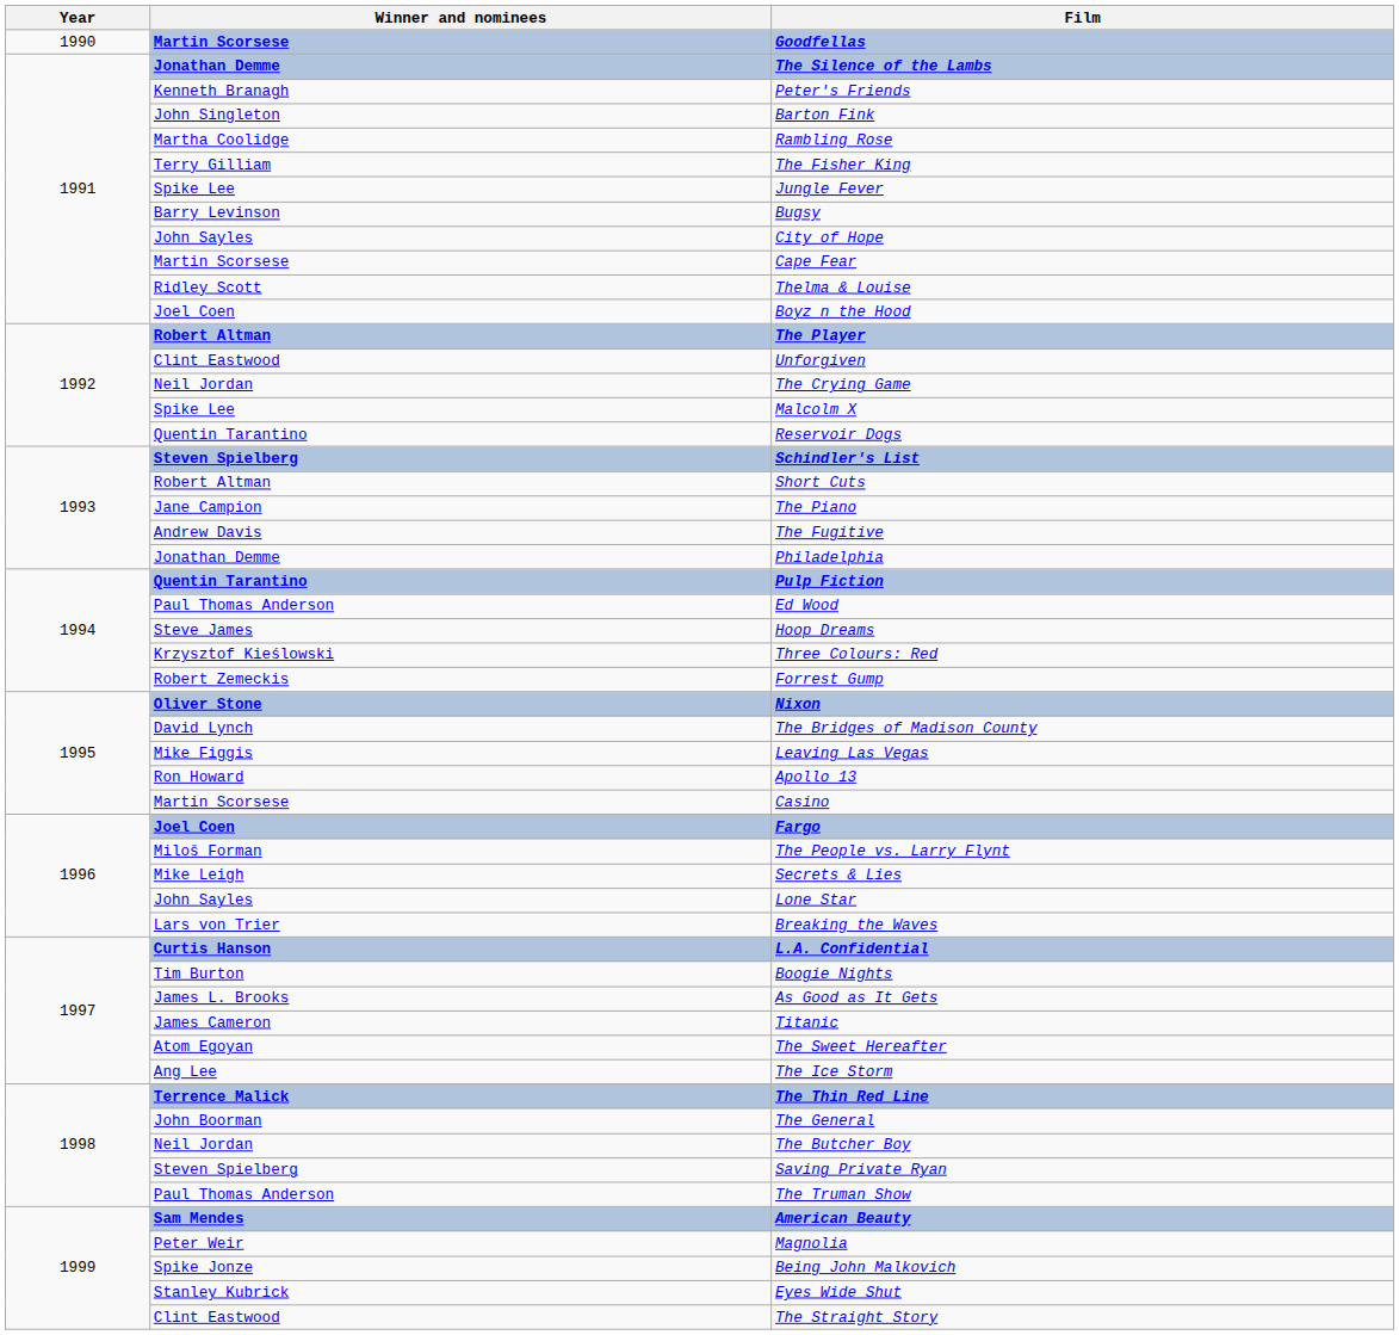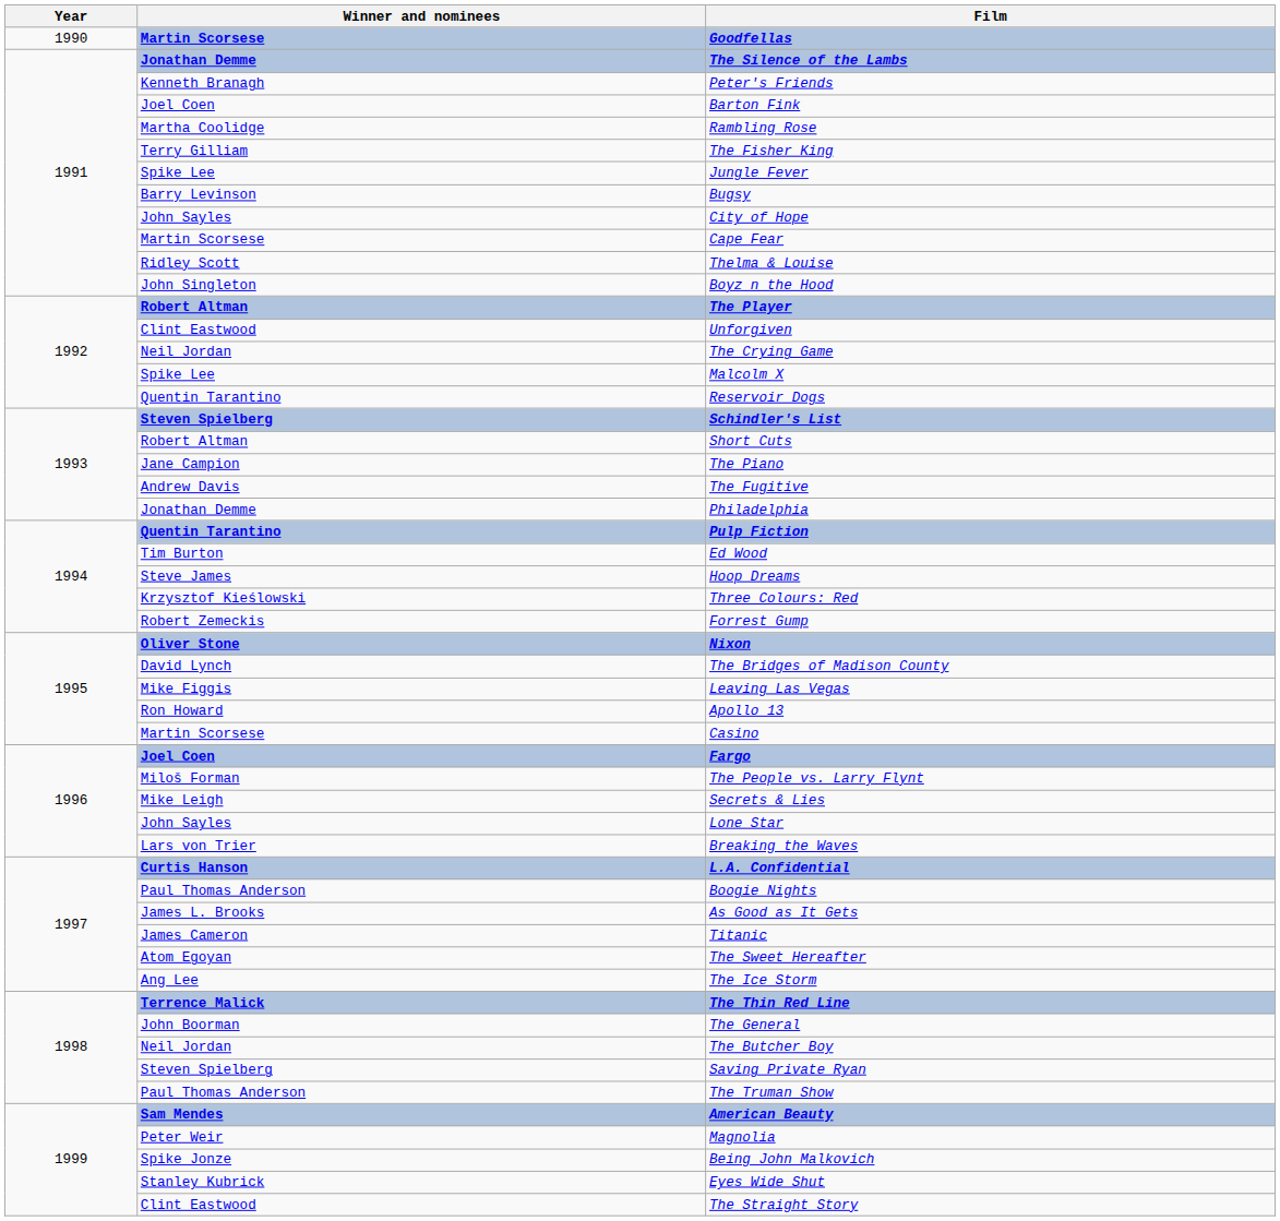 <table class="wikitable" width="95%" cellpadding="5">
 <tr>
 <th width="100"><strong>Year</strong></th>
 <th width="450"><strong>Winner and nominees</strong></th>
 <th width="450"><strong>Film</strong></th>
 </tr>
 <tr>
 <td style="text-align:center;">1990</td>
 <td style="background:#B0C4DE;"><strong><a href='#'>Martin Scorsese</a></strong></td>
 <td style="background:#B0C4DE;"><strong><em><a href='#'>Goodfellas</a></em></strong></td>
 </tr>
 <tr>
 <td rowspan="11" style="text-align:center;">1991</td>
 <td style="background:#B0C4DE;"><strong><a href='#'>Jonathan Demme</a></strong></td>
 <td style="background:#B0C4DE;"><strong><em><a href='#'>The Silence of the Lambs</a></em></strong></td>
 </tr>
 <tr>
 <td><a href='#'>Kenneth Branagh</a></td>
 <td><em><a href='#'>Peter's Friends</a></em></td>
 </tr>
 <tr>
-<td><a href='#'>John Singleton</a></td>
+<td><a href='#'>Joel Coen</a></td>
 <td><em><a href='#'>Barton Fink</a></em></td>
 </tr>
 <tr>
 <td><a href='#'>Martha Coolidge</a></td>
 <td><em><a href='#'>Rambling Rose</a></em></td>
 </tr>
 <tr>
 <td><a href='#'>Terry Gilliam</a></td>
 <td><em><a href='#'>The Fisher King</a></em></td>
 </tr>
 <tr>
 <td><a href='#'>Spike Lee</a></td>
 <td><em><a href='#'>Jungle Fever</a></em></td>
 </tr>
 <tr>
 <td><a href='#'>Barry Levinson</a></td>
 <td><em><a href='#'>Bugsy</a></em></td>
 </tr>
 <tr>
 <td><a href='#'>John Sayles</a></td>
 <td><em><a href='#'>City of Hope</a></em></td>
 </tr>
 <tr>
 <td><a href='#'>Martin Scorsese</a></td>
 <td><em><a href='#'>Cape Fear</a></em></td>
 </tr>
 <tr>
 <td><a href='#'>Ridley Scott</a></td>
 <td><em><a href='#'>Thelma & Louise</a></em></td>
 </tr>
 <tr>
-<td><a href='#'>Joel Coen</a></td>
+<td><a href='#'>John Singleton</a></td>
 <td><em><a href='#'>Boyz n the Hood</a></em></td>
 </tr>
 <tr>
 <td rowspan="5" style="text-align:center;">1992</td>
 <td style="background:#B0C4DE;"><strong><a href='#'>Robert Altman</a></strong></td>
 <td style="background:#B0C4DE;"><strong><em><a href='#'>The Player</a></em></strong></td>
 </tr>
 <tr>
 <td><a href='#'>Clint Eastwood</a></td>
 <td><em><a href='#'>Unforgiven</a></em></td>
 </tr>
 <tr>
 <td><a href='#'>Neil Jordan</a></td>
 <td><em><a href='#'>The Crying Game</a></em></td>
 </tr>
 <tr>
 <td><a href='#'>Spike Lee</a></td>
 <td><em><a href='#'>Malcolm X</a></em></td>
 </tr>
 <tr>
 <td><a href='#'>Quentin Tarantino</a></td>
 <td><em><a href='#'>Reservoir Dogs</a></em></td>
 </tr>
 <tr>
 <td rowspan="5" style="text-align:center;">1993</td>
 <td style="background:#B0C4DE;"><strong><a href='#'>Steven Spielberg</a></strong></td>
 <td style="background:#B0C4DE;"><strong><em><a href='#'>Schindler's List</a></em></strong></td>
 </tr>
 <tr>
 <td><a href='#'>Robert Altman</a></td>
 <td><em><a href='#'>Short Cuts</a></em></td>
 </tr>
 <tr>
 <td><a href='#'>Jane Campion</a></td>
 <td><em><a href='#'>The Piano</a></em></td>
 </tr>
 <tr>
 <td><a href='#'>Andrew Davis</a></td>
 <td><em><a href='#'>The Fugitive</a></em></td>
 </tr>
 <tr>
 <td><a href='#'>Jonathan Demme</a></td>
 <td><em><a href='#'>Philadelphia</a></em></td>
 </tr>
 <tr>
 <td rowspan="5" style="text-align:center;">1994</td>
 <td style="background:#B0C4DE;"><strong><a href='#'>Quentin Tarantino</a></strong></td>
 <td style="background:#B0C4DE;"><strong><em><a href='#'>Pulp Fiction</a></em></strong></td>
 </tr>
 <tr>
-<td><a href='#'>Paul Thomas Anderson</a></td>
+<td><a href='#'>Tim Burton</a></td>
 <td><em><a href='#'>Ed Wood</a></em></td>
 </tr>
 <tr>
 <td><a href='#'>Steve James</a></td>
 <td><em><a href='#'>Hoop Dreams</a></em></td>
 </tr>
 <tr>
 <td><a href='#'>Krzysztof Kieślowski</a></td>
 <td><em><a href='#'>Three Colours: Red</a></em></td>
 </tr>
 <tr>
 <td><a href='#'>Robert Zemeckis</a></td>
 <td><em><a href='#'>Forrest Gump</a></em></td>
 </tr>
 <tr>
 <td rowspan="5" style="text-align:center;">1995</td>
 <td style="background:#B0C4DE;"><strong><a href='#'>Oliver Stone</a></strong></td>
 <td style="background:#B0C4DE;"><strong><em><a href='#'>Nixon</a></em></strong></td>
 </tr>
 <tr>
 <td><a href='#'>David Lynch</a></td>
 <td><em><a href='#'>The Bridges of Madison County</a></em></td>
 </tr>
 <tr>
 <td><a href='#'>Mike Figgis</a></td>
 <td><em><a href='#'>Leaving Las Vegas</a></em></td>
 </tr>
 <tr>
 <td><a href='#'>Ron Howard</a></td>
 <td><em><a href='#'>Apollo 13</a></em></td>
 </tr>
 <tr>
 <td><a href='#'>Martin Scorsese</a></td>
 <td><em><a href='#'>Casino</a></em></td>
 </tr>
 <tr>
 <td rowspan="5" style="text-align:center;">1996</td>
 <td style="background:#B0C4DE;"><strong><a href='#'>Joel Coen</a></strong></td>
 <td style="background:#B0C4DE;"><strong><em><a href='#'>Fargo</a></em></strong></td>
 </tr>
 <tr>
 <td><a href='#'>Miloš Forman</a></td>
 <td><em><a href='#'>The People vs. Larry Flynt</a></em></td>
 </tr>
 <tr>
 <td><a href='#'>Mike Leigh</a></td>
 <td><em><a href='#'>Secrets & Lies</a></em></td>
 </tr>
 <tr>
 <td><a href='#'>John Sayles</a></td>
 <td><em><a href='#'>Lone Star</a></em></td>
 </tr>
 <tr>
 <td><a href='#'>Lars von Trier</a></td>
 <td><em><a href='#'>Breaking the Waves</a></em></td>
 </tr>
 <tr>
 <td rowspan="6" style="text-align:center;">1997</td>
 <td style="background:#B0C4DE;"><strong><a href='#'>Curtis Hanson</a></strong></td>
 <td style="background:#B0C4DE;"><strong><em><a href='#'>L.A. Confidential</a></em></strong></td>
 </tr>
 <tr>
-<td><a href='#'>Tim Burton</a></td>
+<td><a href='#'>Paul Thomas Anderson</a></td>
 <td><em><a href='#'>Boogie Nights</a></em></td>
 </tr>
 <tr>
 <td><a href='#'>James L. Brooks</a></td>
 <td><em><a href='#'>As Good as It Gets</a></em></td>
 </tr>
 <tr>
 <td><a href='#'>James Cameron</a></td>
 <td><em><a href='#'>Titanic</a></em></td>
 </tr>
 <tr>
 <td><a href='#'>Atom Egoyan</a></td>
 <td><em><a href='#'>The Sweet Hereafter</a></em></td>
 </tr>
 <tr>
 <td><a href='#'>Ang Lee</a></td>
 <td><em><a href='#'>The Ice Storm</a></em></td>
 </tr>
 <tr>
 <td rowspan="5" style="text-align:center;">1998</td>
 <td style="background:#B0C4DE;"><strong><a href='#'>Terrence Malick</a></strong></td>
 <td style="background:#B0C4DE;"><strong><em><a href='#'>The Thin Red Line</a></em></strong></td>
 </tr>
 <tr>
 <td><a href='#'>John Boorman</a></td>
 <td><em><a href='#'>The General</a></em></td>
 </tr>
 <tr>
 <td><a href='#'>Neil Jordan</a></td>
 <td><em><a href='#'>The Butcher Boy</a></em></td>
 </tr>
 <tr>
 <td><a href='#'>Steven Spielberg</a></td>
 <td><em><a href='#'>Saving Private Ryan</a></em></td>
 </tr>
 <tr>
 <td><a href='#'>Paul Thomas Anderson</a></td>
 <td><em><a href='#'>The Truman Show</a></em></td>
 </tr>
 <tr>
 <td rowspan="5" style="text-align:center;">1999</td>
 <td style="background:#B0C4DE;"><strong><a href='#'>Sam Mendes</a></strong></td>
 <td style="background:#B0C4DE;"><strong><em><a href='#'>American Beauty</a></em></strong></td>
 </tr>
 <tr>
 <td><a href='#'>Peter Weir</a></td>
 <td><em><a href='#'>Magnolia</a></em></td>
 </tr>
 <tr>
 <td><a href='#'>Spike Jonze</a></td>
 <td><em><a href='#'>Being John Malkovich</a></em></td>
 </tr>
 <tr>
 <td><a href='#'>Stanley Kubrick</a></td>
 <td><em><a href='#'>Eyes Wide Shut</a></em></td>
 </tr>
 <tr>
 <td><a href='#'>Clint Eastwood</a></td>
 <td><em><a href='#'>The Straight Story</a></em></td>
 </tr>
 </table>
